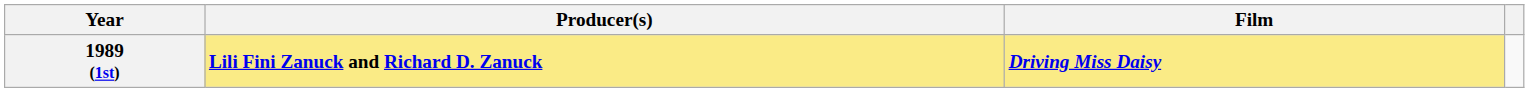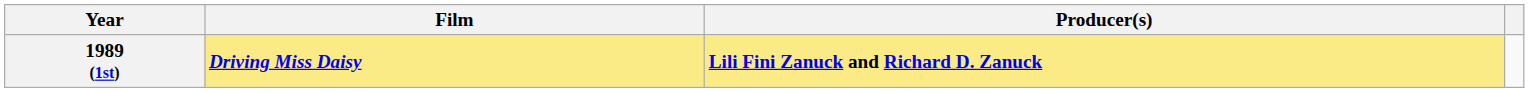 <table class="wikitable" width="80%" cellpadding="5">
 <tr>
 <th width="10%">Year</th>
+<th width="25%">Film</th>
 <th width="40%">Producer(s)</th>
-<th width="25%">Film</th>
 <th width="1%"><strong></strong></th>
 </tr>
 <tr>
 <th style="text-align:center;">1989<br><small>(<a href='#'>1st</a>)</small></th>
+<td style="background:#FAEB86;"><strong><em><a href='#'>Driving Miss Daisy</a></em></strong></td>
 <td style="background:#FAEB86;"><strong><a href='#'>Lili Fini Zanuck</a> and <a href='#'>Richard D. Zanuck</a></strong></td>
-<td style="background:#FAEB86;"><strong><em><a href='#'>Driving Miss Daisy</a></em></strong></td>
 <td style="text-align:center;"></td>
 </tr>
 </table>
